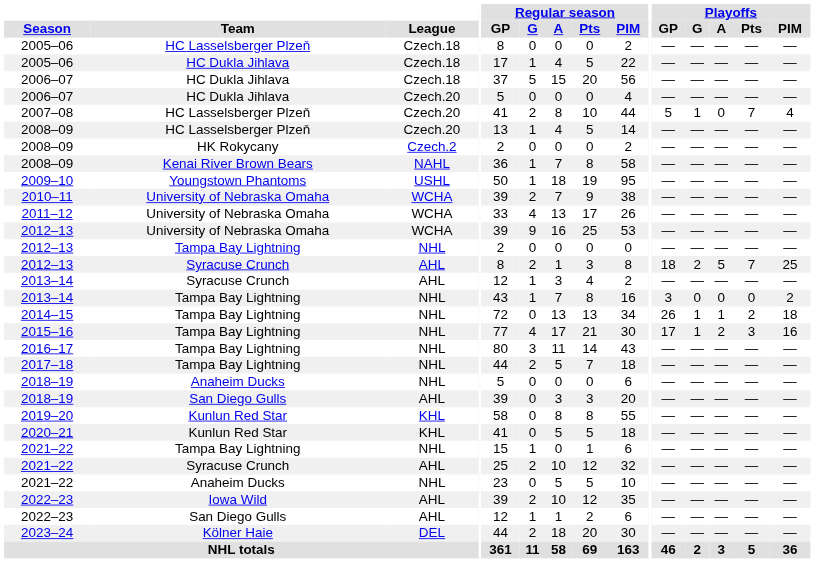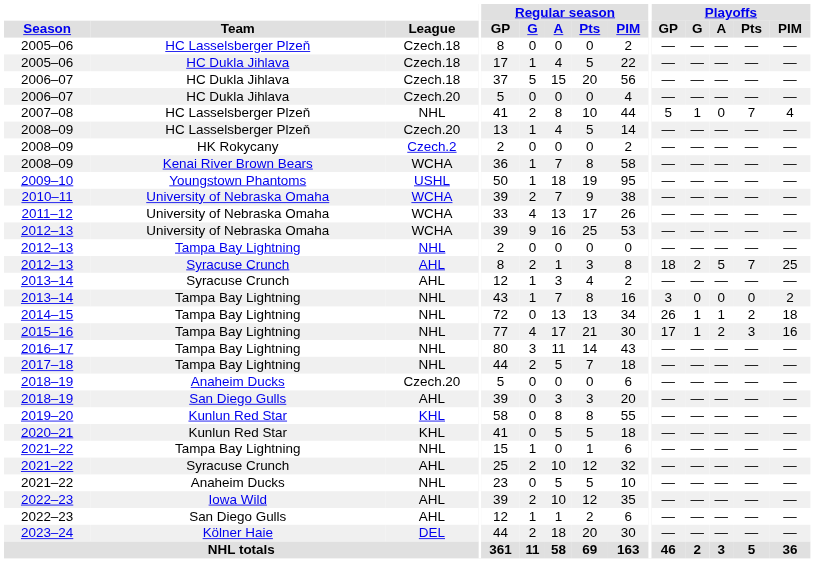 <table border="0" cellpadding="1" cellspacing="0" style="text-align:center; width:60em">
 <tr bgcolor="#e0e0e0">
 <th colspan="3" bgcolor="#ffffff"></th>
 <th rowspan="99" bgcolor="#ffffff"></th>
 <th colspan="5"><a href='#'>Regular season</a></th>
 <th rowspan="99" bgcolor="#ffffff"></th>
 <th colspan="5"><a href='#'>Playoffs</a></th>
 </tr>
 <tr bgcolor="#e0e0e0">
 <th><a href='#'>Season</a></th>
 <th>Team</th>
 <th>League</th>
 <th>GP</th>
 <th><a href='#'>G</a></th>
 <th><a href='#'>A</a></th>
 <th><a href='#'>Pts</a></th>
 <th><a href='#'>PIM</a></th>
 <th>GP</th>
 <th>G</th>
 <th>A</th>
 <th>Pts</th>
 <th>PIM</th>
 </tr>
 <tr>
 <td>2005–06</td>
 <td><a href='#'>HC Lasselsberger Plzeň</a></td>
 <td>Czech.18</td>
 <td>8</td>
 <td>0</td>
 <td>0</td>
 <td>0</td>
 <td>2</td>
 <td>—</td>
 <td>—</td>
 <td>—</td>
 <td>—</td>
 <td>—</td>
 </tr>
 <tr bgcolor="#f0f0f0">
 <td>2005–06</td>
 <td><a href='#'>HC Dukla Jihlava</a></td>
 <td>Czech.18</td>
 <td>17</td>
 <td>1</td>
 <td>4</td>
 <td>5</td>
 <td>22</td>
 <td>—</td>
 <td>—</td>
 <td>—</td>
 <td>—</td>
 <td>—</td>
 </tr>
 <tr>
 <td>2006–07</td>
 <td>HC Dukla Jihlava</td>
 <td>Czech.18</td>
 <td>37</td>
 <td>5</td>
 <td>15</td>
 <td>20</td>
 <td>56</td>
 <td>—</td>
 <td>—</td>
 <td>—</td>
 <td>—</td>
 <td>—</td>
 </tr>
 <tr bgcolor="#f0f0f0">
 <td>2006–07</td>
 <td>HC Dukla Jihlava</td>
 <td>Czech.20</td>
 <td>5</td>
 <td>0</td>
 <td>0</td>
 <td>0</td>
 <td>4</td>
 <td>—</td>
 <td>—</td>
 <td>—</td>
 <td>—</td>
 <td>—</td>
 </tr>
 <tr>
 <td>2007–08</td>
 <td>HC Lasselsberger Plzeň</td>
-<td>Czech.20</td>
+<td>NHL</td>
 <td>41</td>
 <td>2</td>
 <td>8</td>
 <td>10</td>
 <td>44</td>
 <td>5</td>
 <td>1</td>
 <td>0</td>
 <td>7</td>
 <td>4</td>
 </tr>
 <tr bgcolor="#f0f0f0">
 <td>2008–09</td>
 <td>HC Lasselsberger Plzeň</td>
 <td>Czech.20</td>
 <td>13</td>
 <td>1</td>
 <td>4</td>
 <td>5</td>
 <td>14</td>
 <td>—</td>
 <td>—</td>
 <td>—</td>
 <td>—</td>
 <td>—</td>
 </tr>
 <tr>
 <td>2008–09</td>
 <td>HK Rokycany</td>
 <td><a href='#'>Czech.2</a></td>
 <td>2</td>
 <td>0</td>
 <td>0</td>
 <td>0</td>
 <td>2</td>
 <td>—</td>
 <td>—</td>
 <td>—</td>
 <td>—</td>
 <td>—</td>
 </tr>
 <tr bgcolor="#f0f0f0">
 <td>2008–09</td>
 <td><a href='#'>Kenai River Brown Bears</a></td>
-<td><a href='#'>NAHL</a></td>
+<td>WCHA</td>
 <td>36</td>
 <td>1</td>
 <td>7</td>
 <td>8</td>
 <td>58</td>
 <td>—</td>
 <td>—</td>
 <td>—</td>
 <td>—</td>
 <td>—</td>
 </tr>
 <tr>
 <td><a href='#'>2009–10</a></td>
 <td><a href='#'>Youngstown Phantoms</a></td>
 <td><a href='#'>USHL</a></td>
 <td>50</td>
 <td>1</td>
 <td>18</td>
 <td>19</td>
 <td>95</td>
 <td>—</td>
 <td>—</td>
 <td>—</td>
 <td>—</td>
 <td>—</td>
 </tr>
 <tr bgcolor="#f0f0f0">
 <td><a href='#'>2010–11</a></td>
 <td><a href='#'>University of Nebraska Omaha</a></td>
 <td><a href='#'>WCHA</a></td>
 <td>39</td>
 <td>2</td>
 <td>7</td>
 <td>9</td>
 <td>38</td>
 <td>—</td>
 <td>—</td>
 <td>—</td>
 <td>—</td>
 <td>—</td>
 </tr>
 <tr>
 <td><a href='#'>2011–12</a></td>
 <td>University of Nebraska Omaha</td>
 <td>WCHA</td>
 <td>33</td>
 <td>4</td>
 <td>13</td>
 <td>17</td>
 <td>26</td>
 <td>—</td>
 <td>—</td>
 <td>—</td>
 <td>—</td>
 <td>—</td>
 </tr>
 <tr bgcolor="#f0f0f0">
 <td><a href='#'>2012–13</a></td>
 <td>University of Nebraska Omaha</td>
 <td>WCHA</td>
 <td>39</td>
 <td>9</td>
 <td>16</td>
 <td>25</td>
 <td>53</td>
 <td>—</td>
 <td>—</td>
 <td>—</td>
 <td>—</td>
 <td>—</td>
 </tr>
 <tr>
 <td><a href='#'>2012–13</a></td>
 <td><a href='#'>Tampa Bay Lightning</a></td>
 <td><a href='#'>NHL</a></td>
 <td>2</td>
 <td>0</td>
 <td>0</td>
 <td>0</td>
 <td>0</td>
 <td>—</td>
 <td>—</td>
 <td>—</td>
 <td>—</td>
 <td>—</td>
 </tr>
 <tr bgcolor="#f0f0f0">
 <td><a href='#'>2012–13</a></td>
 <td><a href='#'>Syracuse Crunch</a></td>
 <td><a href='#'>AHL</a></td>
 <td>8</td>
 <td>2</td>
 <td>1</td>
 <td>3</td>
 <td>8</td>
 <td>18</td>
 <td>2</td>
 <td>5</td>
 <td>7</td>
 <td>25</td>
 </tr>
 <tr>
 <td><a href='#'>2013–14</a></td>
 <td>Syracuse Crunch</td>
 <td>AHL</td>
 <td>12</td>
 <td>1</td>
 <td>3</td>
 <td>4</td>
 <td>2</td>
 <td>—</td>
 <td>—</td>
 <td>—</td>
 <td>—</td>
 <td>—</td>
 </tr>
 <tr bgcolor="#f0f0f0">
 <td><a href='#'>2013–14</a></td>
 <td>Tampa Bay Lightning</td>
 <td>NHL</td>
 <td>43</td>
 <td>1</td>
 <td>7</td>
 <td>8</td>
 <td>16</td>
 <td>3</td>
 <td>0</td>
 <td>0</td>
 <td>0</td>
 <td>2</td>
 </tr>
 <tr>
 <td><a href='#'>2014–15</a></td>
 <td>Tampa Bay Lightning</td>
 <td>NHL</td>
 <td>72</td>
 <td>0</td>
 <td>13</td>
 <td>13</td>
 <td>34</td>
 <td>26</td>
 <td>1</td>
 <td>1</td>
 <td>2</td>
 <td>18</td>
 </tr>
 <tr bgcolor="#f0f0f0">
 <td><a href='#'>2015–16</a></td>
 <td>Tampa Bay Lightning</td>
 <td>NHL</td>
 <td>77</td>
 <td>4</td>
 <td>17</td>
 <td>21</td>
 <td>30</td>
 <td>17</td>
 <td>1</td>
 <td>2</td>
 <td>3</td>
 <td>16</td>
 </tr>
 <tr>
 <td><a href='#'>2016–17</a></td>
 <td>Tampa Bay Lightning</td>
 <td>NHL</td>
 <td>80</td>
 <td>3</td>
 <td>11</td>
 <td>14</td>
 <td>43</td>
 <td>—</td>
 <td>—</td>
 <td>—</td>
 <td>—</td>
 <td>—</td>
 </tr>
 <tr bgcolor="#f0f0f0">
 <td><a href='#'>2017–18</a></td>
 <td>Tampa Bay Lightning</td>
 <td>NHL</td>
 <td>44</td>
 <td>2</td>
 <td>5</td>
 <td>7</td>
 <td>18</td>
 <td>—</td>
 <td>—</td>
 <td>—</td>
 <td>—</td>
 <td>—</td>
 </tr>
 <tr>
 <td><a href='#'>2018–19</a></td>
 <td><a href='#'>Anaheim Ducks</a></td>
-<td>NHL</td>
+<td>Czech.20</td>
 <td>5</td>
 <td>0</td>
 <td>0</td>
 <td>0</td>
 <td>6</td>
 <td>—</td>
 <td>—</td>
 <td>—</td>
 <td>—</td>
 <td>—</td>
 </tr>
 <tr bgcolor="#f0f0f0">
 <td><a href='#'>2018–19</a></td>
 <td><a href='#'>San Diego Gulls</a></td>
 <td>AHL</td>
 <td>39</td>
 <td>0</td>
 <td>3</td>
 <td>3</td>
 <td>20</td>
 <td>—</td>
 <td>—</td>
 <td>—</td>
 <td>—</td>
 <td>—</td>
 </tr>
 <tr>
 <td><a href='#'>2019–20</a></td>
 <td><a href='#'>Kunlun Red Star</a></td>
 <td><a href='#'>KHL</a></td>
 <td>58</td>
 <td>0</td>
 <td>8</td>
 <td>8</td>
 <td>55</td>
 <td>—</td>
 <td>—</td>
 <td>—</td>
 <td>—</td>
 <td>—</td>
 </tr>
 <tr bgcolor="#f0f0f0">
 <td><a href='#'>2020–21</a></td>
 <td>Kunlun Red Star</td>
 <td>KHL</td>
 <td>41</td>
 <td>0</td>
 <td>5</td>
 <td>5</td>
 <td>18</td>
 <td>—</td>
 <td>—</td>
 <td>—</td>
 <td>—</td>
 <td>—</td>
 </tr>
 <tr>
 <td><a href='#'>2021–22</a></td>
 <td>Tampa Bay Lightning</td>
 <td>NHL</td>
 <td>15</td>
 <td>1</td>
 <td>0</td>
 <td>1</td>
 <td>6</td>
 <td>—</td>
 <td>—</td>
 <td>—</td>
 <td>—</td>
 <td>—</td>
 </tr>
 <tr bgcolor="#f0f0f0">
 <td><a href='#'>2021–22</a></td>
 <td>Syracuse Crunch</td>
 <td>AHL</td>
 <td>25</td>
 <td>2</td>
 <td>10</td>
 <td>12</td>
 <td>32</td>
 <td>—</td>
 <td>—</td>
 <td>—</td>
 <td>—</td>
 <td>—</td>
 </tr>
 <tr>
 <td>2021–22</td>
 <td>Anaheim Ducks</td>
 <td>NHL</td>
 <td>23</td>
 <td>0</td>
 <td>5</td>
 <td>5</td>
 <td>10</td>
 <td>—</td>
 <td>—</td>
 <td>—</td>
 <td>—</td>
 <td>—</td>
 </tr>
 <tr bgcolor="#f0f0f0">
 <td><a href='#'>2022–23</a></td>
 <td><a href='#'>Iowa Wild</a></td>
 <td>AHL</td>
 <td>39</td>
 <td>2</td>
 <td>10</td>
 <td>12</td>
 <td>35</td>
 <td>—</td>
 <td>—</td>
 <td>—</td>
 <td>—</td>
 <td>—</td>
 </tr>
 <tr>
 <td>2022–23</td>
 <td>San Diego Gulls</td>
 <td>AHL</td>
 <td>12</td>
 <td>1</td>
 <td>1</td>
 <td>2</td>
 <td>6</td>
 <td>—</td>
 <td>—</td>
 <td>—</td>
 <td>—</td>
 <td>—</td>
 </tr>
 <tr bgcolor="#f0f0f0">
 <td><a href='#'>2023–24</a></td>
 <td><a href='#'>Kölner Haie</a></td>
 <td><a href='#'>DEL</a></td>
 <td>44</td>
 <td>2</td>
 <td>18</td>
 <td>20</td>
 <td>30</td>
 <td>—</td>
 <td>—</td>
 <td>—</td>
 <td>—</td>
 <td>—</td>
 </tr>
 <tr bgcolor="#e0e0e0">
 <th colspan="3">NHL totals</th>
 <th>361</th>
 <th>11</th>
 <th>58</th>
 <th>69</th>
 <th>163</th>
 <th>46</th>
 <th>2</th>
 <th>3</th>
 <th>5</th>
 <th>36</th>
 </tr>
 </table>
